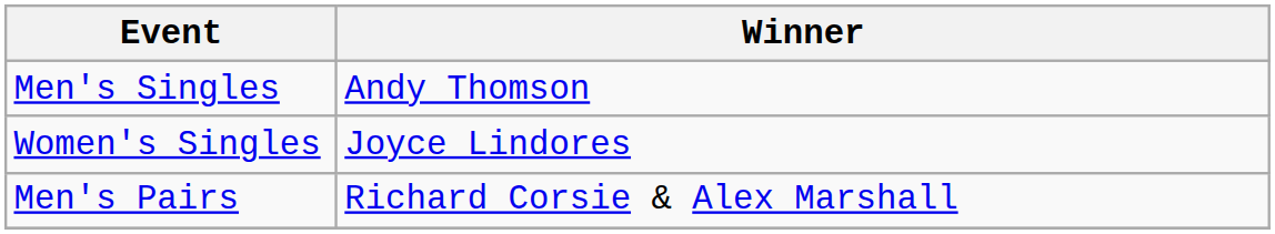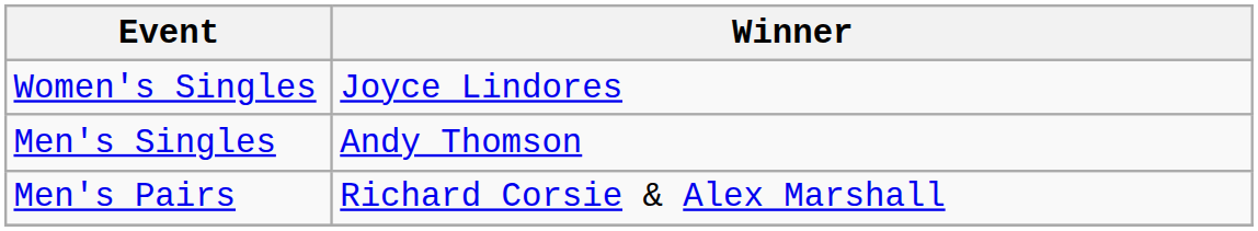 <table class="wikitable" style="font-size: 100%">
 <tr>
 <th width=120>Event</th>
 <th width=350>Winner</th>
 </tr>
 <tr>
+<td><a href='#'>Women's Singles</a></td>
+<td> <a href='#'>Joyce Lindores</a></td>
+</tr>
+<tr>
 <td><a href='#'>Men's Singles</a></td>
 <td> <a href='#'>Andy Thomson</a></td>
-</tr>
-<tr>
-<td><a href='#'>Women's Singles</a></td>
-<td> <a href='#'>Joyce Lindores</a></td>
 </tr>
 <tr>
 <td><a href='#'>Men's Pairs</a></td>
 <td> <a href='#'>Richard Corsie</a> &  <a href='#'>Alex Marshall</a></td>
 </tr>
 <tr>
 </tr>
 </table>
